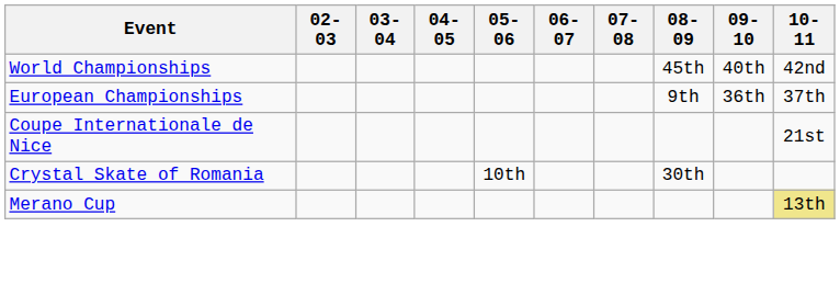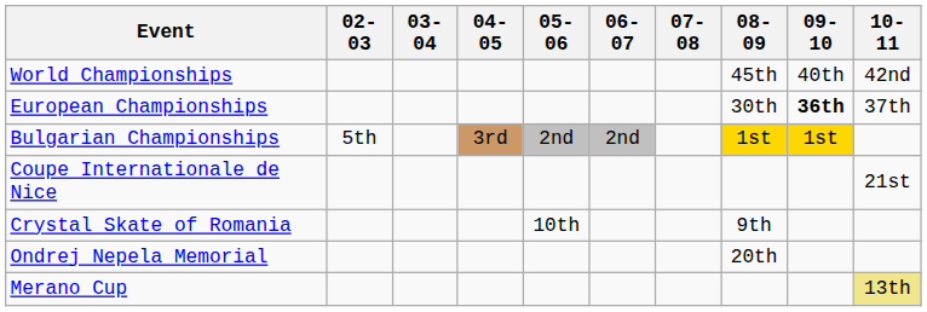 <table class="wikitable">
 <tr>
 <th>Event</th>
 <th>02-03</th>
 <th>03-04</th>
 <th>04-05</th>
 <th>05-06</th>
 <th>06-07</th>
 <th>07-08</th>
 <th>08-09</th>
 <th>09-10</th>
 <th>10-11</th>
 </tr>
 <tr>
 <td><a href='#'>World Championships</a></td>
 <td></td>
 <td></td>
 <td></td>
 <td></td>
 <td></td>
 <td></td>
 <td align="center">45th</td>
 <td align="center">40th</td>
 <td align="center">42nd</td>
 </tr>
 <tr>
 <td><a href='#'>European Championships</a></td>
 <td></td>
 <td></td>
 <td></td>
 <td></td>
 <td></td>
 <td></td>
-<td align="center">9th</td>
-<td align="center">36th</td>
+<td align="center">30th</td>
+<td align="center"><strong>36th</strong></td>
 <td align="center">37th</td>
+</tr>
+<tr>
+<td><a href='#'>Bulgarian Championships</a></td>
+<td align="center">5th</td>
+<td></td>
+<td align="center" bgcolor="cc9966">3rd</td>
+<td align="center" bgcolor="silver">2nd</td>
+<td align="center" bgcolor="silver">2nd</td>
+<td></td>
+<td align="center" bgcolor="gold">1st</td>
+<td align="center" bgcolor="gold">1st</td>
+<td></td>
 </tr>
 <tr>
 <td><a href='#'>Coupe Internationale de Nice</a></td>
 <td></td>
 <td></td>
 <td></td>
 <td></td>
 <td></td>
 <td></td>
 <td></td>
 <td></td>
 <td align="center">21st</td>
 </tr>
 <tr>
 <td><a href='#'>Crystal Skate of Romania</a></td>
 <td></td>
 <td></td>
 <td></td>
 <td align="center">10th</td>
 <td></td>
 <td></td>
-<td align="center">30th</td>
+<td align="center">9th</td>
+<td></td>
+<td></td>
+</tr>
+<tr>
+<td><a href='#'>Ondrej Nepela Memorial</a></td>
+<td></td>
+<td></td>
+<td></td>
+<td></td>
+<td></td>
+<td></td>
+<td align="center">20th</td>
 <td></td>
 <td></td>
 </tr>
 <tr>
 <td><a href='#'>Merano Cup</a></td>
 <td></td>
 <td></td>
 <td></td>
 <td></td>
 <td></td>
 <td></td>
 <td></td>
 <td></td>
 <td align="center" style="background: khaki;">13th</td>
 </tr>
 </table>
